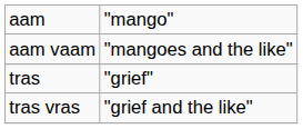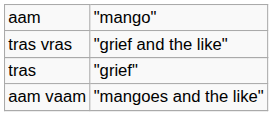 <table class=wikitable>
 <tr>
 <td>aam</td>
 <td>"mango"</td>
 </tr>
 <tr>
-<td>aam vaam</td>
-<td>"mangoes and the like"</td>
+<td>tras vras</td>
+<td>"grief and the like"</td>
 </tr>
 <tr>
 </tr>
 <tr>
 <td>tras</td>
 <td>"grief"</td>
 </tr>
 <tr>
-<td>tras vras</td>
-<td>"grief and the like"</td>
+<td>aam vaam</td>
+<td>"mangoes and the like"</td>
 </tr>
 <tr>
 </tr>
 </table>
